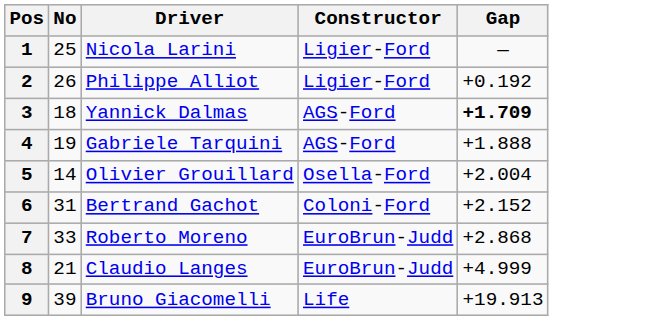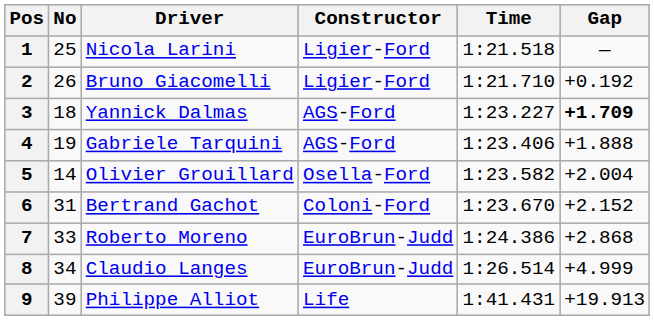 <table class="wikitable sortable" style="font-size: 95%;">
 <tr>
 <th>Pos</th>
 <th>No</th>
 <th>Driver</th>
 <th>Constructor</th>
+<th>Time</th>
 <th>Gap</th>
 </tr>
 <tr>
 <th>1</th>
 <td>25</td>
 <td> <a href='#'>Nicola Larini</a></td>
 <td><a href='#'>Ligier</a>-<a href='#'>Ford</a></td>
+<td>1:21.518</td>
 <td align="center">—</td>
 </tr>
 <tr>
 <th>2</th>
 <td>26</td>
-<td> <a href='#'>Philippe Alliot</a></td>
+<td> <a href='#'>Bruno Giacomelli</a></td>
 <td><a href='#'>Ligier</a>-<a href='#'>Ford</a></td>
+<td>1:21.710</td>
 <td>+0.192</td>
 </tr>
 <tr>
 <th>3</th>
 <td>18</td>
 <td> <a href='#'>Yannick Dalmas</a></td>
 <td><a href='#'>AGS</a>-<a href='#'>Ford</a></td>
+<td>1:23.227</td>
 <td><strong>+1.709</strong></td>
 </tr>
 <tr>
 <th>4</th>
 <td>19</td>
 <td> <a href='#'>Gabriele Tarquini</a></td>
 <td><a href='#'>AGS</a>-<a href='#'>Ford</a></td>
+<td>1:23.406</td>
 <td>+1.888</td>
 </tr>
 <tr>
 <th>5</th>
 <td>14</td>
 <td> <a href='#'>Olivier Grouillard</a></td>
 <td><a href='#'>Osella</a>-<a href='#'>Ford</a></td>
+<td>1:23.582</td>
 <td>+2.004</td>
 </tr>
 <tr>
 <th>6</th>
 <td>31</td>
 <td> <a href='#'>Bertrand Gachot</a></td>
 <td><a href='#'>Coloni</a>-<a href='#'>Ford</a></td>
+<td>1:23.670</td>
 <td>+2.152</td>
 </tr>
 <tr>
 <th>7</th>
 <td>33</td>
 <td> <a href='#'>Roberto Moreno</a></td>
 <td><a href='#'>EuroBrun</a>-<a href='#'>Judd</a></td>
+<td>1:24.386</td>
 <td>+2.868</td>
 </tr>
 <tr>
 <th>8</th>
-<td>21</td>
+<td>34</td>
 <td> <a href='#'>Claudio Langes</a></td>
 <td><a href='#'>EuroBrun</a>-<a href='#'>Judd</a></td>
+<td>1:26.514</td>
 <td>+4.999</td>
 </tr>
 <tr>
 <th>9</th>
 <td>39</td>
-<td> <a href='#'>Bruno Giacomelli</a></td>
+<td> <a href='#'>Philippe Alliot</a></td>
 <td><a href='#'>Life</a></td>
+<td>1:41.431</td>
 <td>+19.913</td>
 </tr>
 </table>
